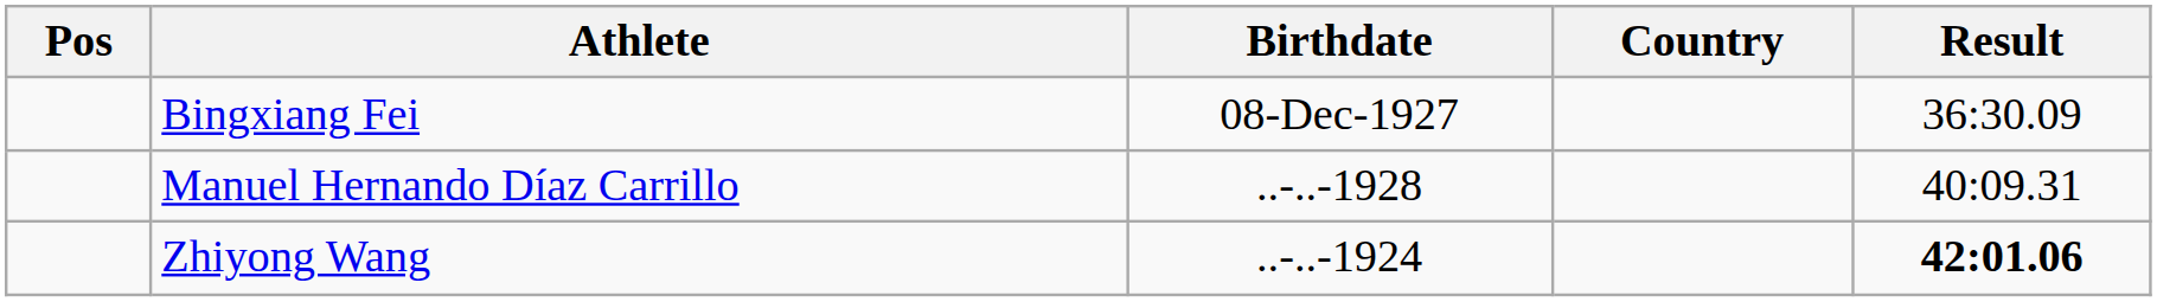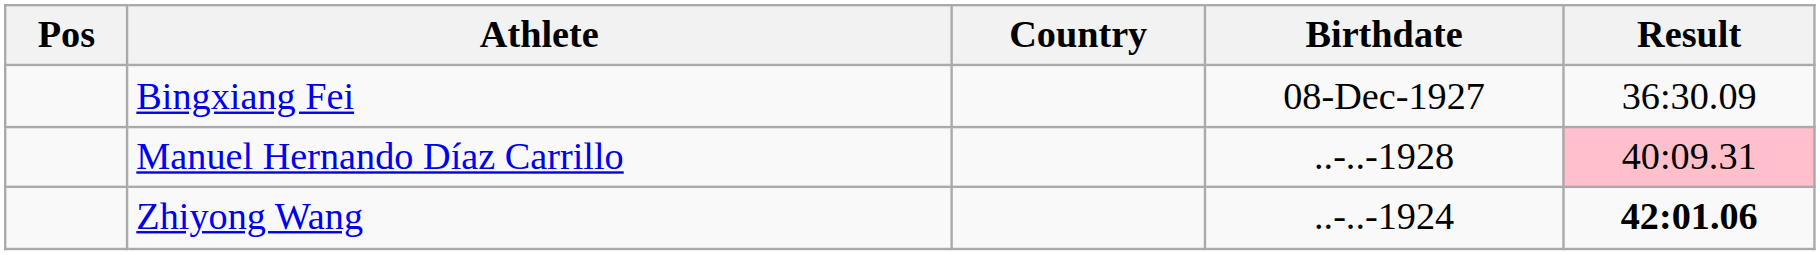 <table class="wikitable"  style="text-align:center; width:60%;">
 <tr>
 <th>Pos</th>
 <th>Athlete</th>
+<th>Country</th>
 <th>Birthdate</th>
-<th>Country</th>
 <th>Result</th>
 </tr>
 <tr>
 <td align=center></td>
 <td align=left><a href='#'>Bingxiang Fei</a></td>
+<td align=left></td>
 <td>08-Dec-1927</td>
-<td align=left></td>
 <td>36:30.09</td>
 </tr>
 <tr>
 <td align=center></td>
 <td align=left><a href='#'>Manuel Hernando Díaz Carrillo</a></td>
+<td align=left></td>
 <td>..-..-1928</td>
-<td align=left></td>
-<td>40:09.31</td>
+<td style="background: pink;">40:09.31</td>
 </tr>
 <tr>
 <td align=center></td>
 <td align=left><a href='#'>Zhiyong Wang</a></td>
+<td align=left></td>
 <td>..-..-1924</td>
-<td align=left></td>
 <td><strong>42:01.06</strong></td>
 </tr>
 </table>
